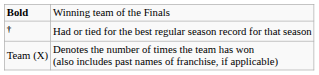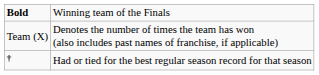 <table class="wikitable">
 <tr>
 <td><strong>Bold</strong></td>
 <td>Winning team of the Finals</td>
 </tr>
 <tr>
+<td>Team (X)</td>
+<td>Denotes the number of times the team has won <br>(also includes past names of franchise, if applicable)</td>
+</tr>
+<tr>
 <td><strong><sup>†</sup></strong></td>
 <td>Had or tied for the best regular season record for that season</td>
 </tr>
-<tr>
-<td>Team (X)</td>
-<td>Denotes the number of times the team has won <br>(also includes past names of franchise, if applicable)</td>
-</tr>
 </table>
